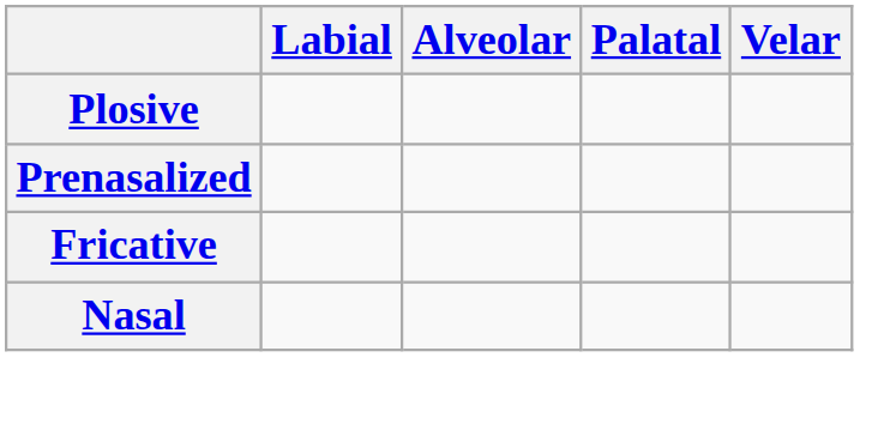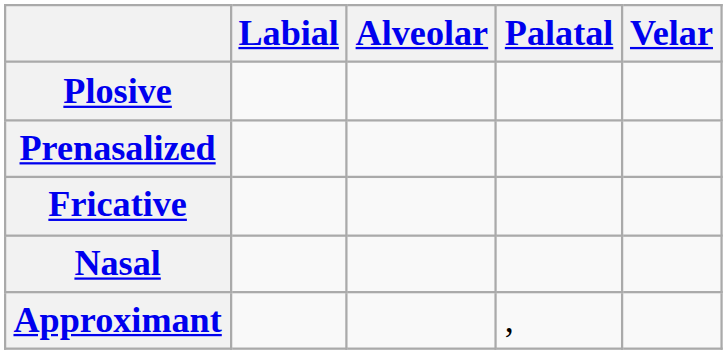 <table class="wikitable">
 <tr>
 <th></th>
 <th><a href='#'>Labial</a></th>
 <th><a href='#'>Alveolar</a></th>
 <th><a href='#'>Palatal</a></th>
 <th><a href='#'>Velar</a></th>
 </tr>
 <tr>
 <th><a href='#'>Plosive</a></th>
 <td> </td>
 <td> </td>
 <td> </td>
 <td> </td>
 </tr>
 <tr>
 <th><a href='#'>Prenasalized</a></th>
 <td> </td>
 <td> </td>
 <td></td>
 <td> </td>
 </tr>
 <tr>
 <th><a href='#'>Fricative</a></th>
 <td>  </td>
 <td></td>
 <td></td>
 <td>  </td>
 </tr>
 <tr>
 <th><a href='#'>Nasal</a></th>
 <td></td>
 <td></td>
 <td></td>
 <td></td>
 </tr>
+<tr>
+<th><a href='#'>Approximant</a></th>
+<td></td>
+<td></td>
+<td> ,  </td>
+<td></td>
+</tr>
 </table>
